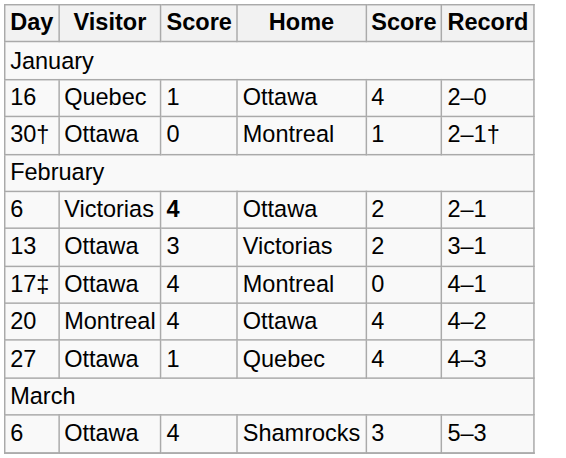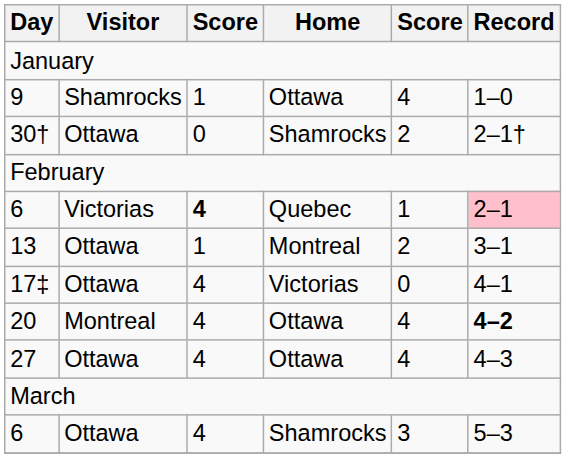 <table class="wikitable">
 <tr>
 <th>Day</th>
 <th>Visitor</th>
 <th>Score</th>
 <th>Home</th>
 <th>Score</th>
 <th>Record</th>
 </tr>
 <tr>
 <td colspan=6 valign=top>January</td>
 </tr>
 <tr>
-<td>16</td>
-<td>Quebec</td>
+<td>9</td>
+<td>Shamrocks</td>
 <td>1</td>
 <td>Ottawa</td>
 <td>4</td>
-<td>2–0</td>
+<td>1–0</td>
 </tr>
 <tr>
 <td>30†</td>
 <td>Ottawa</td>
 <td>0</td>
-<td>Montreal</td>
-<td>1</td>
+<td>Shamrocks</td>
+<td>2</td>
 <td>2–1†</td>
 </tr>
 <tr>
 <td colspan=6 valign=top>February</td>
 </tr>
 <tr>
 <td>6</td>
 <td>Victorias</td>
 <td><strong>4</strong></td>
-<td>Ottawa</td>
-<td>2</td>
-<td>2–1</td>
+<td>Quebec</td>
+<td>1</td>
+<td style="background: pink;">2–1</td>
 </tr>
 <tr>
 <td>13</td>
 <td>Ottawa</td>
-<td>3</td>
-<td>Victorias</td>
+<td>1</td>
+<td>Montreal</td>
 <td>2</td>
 <td>3–1</td>
 </tr>
 <tr>
 <td>17‡</td>
 <td>Ottawa</td>
 <td>4</td>
-<td>Montreal</td>
+<td>Victorias</td>
 <td>0</td>
 <td>4–1</td>
 </tr>
 <tr>
 <td>20</td>
 <td>Montreal</td>
 <td>4</td>
 <td>Ottawa</td>
 <td>4</td>
-<td>4–2</td>
+<td><strong>4–2</strong></td>
 </tr>
 <tr>
 <td>27</td>
 <td>Ottawa</td>
-<td>1</td>
-<td>Quebec</td>
+<td>4</td>
+<td>Ottawa</td>
 <td>4</td>
 <td>4–3</td>
 </tr>
 <tr>
 <td colspan=6 valign=top>March</td>
 </tr>
 <tr>
 <td>6</td>
 <td>Ottawa</td>
 <td>4</td>
 <td>Shamrocks</td>
 <td>3</td>
 <td>5–3</td>
 </tr>
 <tr>
 </tr>
 </table>
